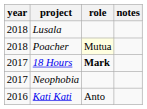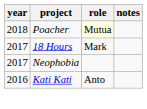 <table class="wikitable sortable">
 <tr>
 <th>year</th>
 <th>project</th>
 <th>role</th>
 <th>notes</th>
-</tr>
-<tr>
-<td>2018</td>
-<td><em>Lusala</em></td>
-<td></td>
-<td></td>
 </tr>
 <tr>
 <td>2018</td>
 <td><em>Poacher</em></td>
 <td style="background: lightyellow;">Mutua</td>
 <td></td>
 </tr>
 <tr>
 <td>2017</td>
 <td><em><a href='#'>18 Hours</a></em></td>
-<td><strong>Mark</strong></td>
+<td>Mark</td>
 <td></td>
 </tr>
 <tr>
 <td>2017</td>
 <td><em>Neophobia</em></td>
 <td></td>
 <td></td>
 </tr>
 <tr>
 <td>2016</td>
 <td><em><a href='#'>Kati Kati</a></em></td>
 <td>Anto</td>
 <td></td>
 </tr>
 </table>
